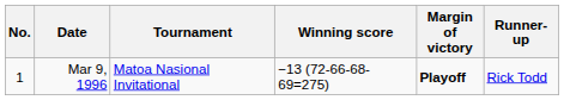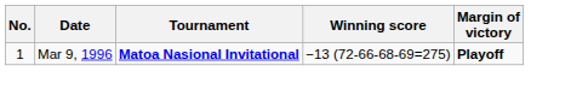 <table class="wikitable" style="font-size:95%;">
 <tr>
 <th>No.</th>
 <th>Date</th>
 <th>Tournament</th>
 <th>Winning score</th>
 <th>Margin of<br>victory</th>
-<th>Runner-up</th>
 </tr>
 <tr>
 <td align=center>1</td>
 <td align=right>Mar 9, <a href='#'>1996</a></td>
-<td><a href='#'>Matoa Nasional Invitational</a></td>
+<td><strong><a href='#'>Matoa Nasional Invitational</a></strong></td>
 <td>−13 (72-66-68-69=275)</td>
 <td><strong>Playoff</strong></td>
-<td> <a href='#'>Rick Todd</a></td>
 </tr>
 </table>
